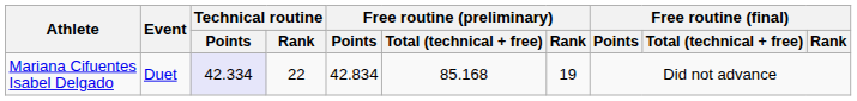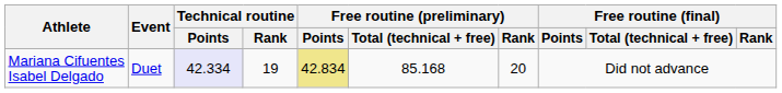 <table class="wikitable" style="font-size:90%">
 <tr>
 <th rowspan="2">Athlete</th>
 <th rowspan="2">Event</th>
 <th colspan=2>Technical routine</th>
 <th colspan=3>Free routine (preliminary)</th>
 <th colspan=3>Free routine (final)</th>
 </tr>
 <tr style="font-size:95%">
 <th>Points</th>
 <th>Rank</th>
 <th>Points</th>
 <th>Total (technical + free)</th>
 <th>Rank</th>
 <th>Points</th>
 <th>Total (technical + free)</th>
 <th>Rank</th>
 </tr>
 <tr align=center>
 <td align=left><a href='#'>Mariana Cifuentes</a><br><a href='#'>Isabel Delgado</a></td>
 <td align=left><a href='#'>Duet</a></td>
 <td style="background: lavender;">42.334</td>
-<td>22</td>
-<td>42.834</td>
+<td>19</td>
+<td style="background: khaki;">42.834</td>
 <td>85.168</td>
-<td>19</td>
+<td>20</td>
 <td colspan=3>Did not advance</td>
 </tr>
 </table>
